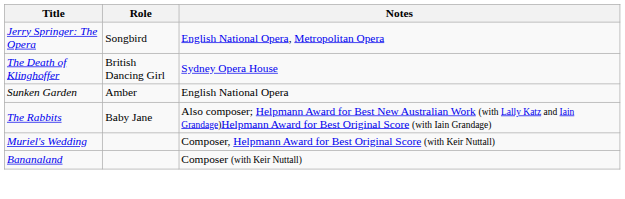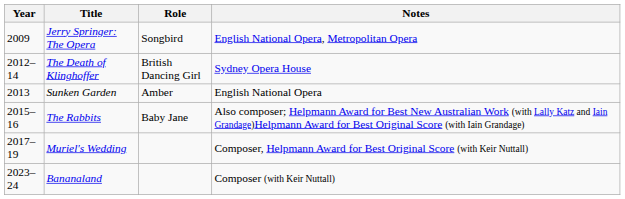 <table class="wikitable sortable">
 <tr>
+<th>Year</th>
 <th>Title</th>
 <th>Role</th>
 <th class="unsortable">Notes</th>
 </tr>
 <tr>
+<td>2009</td>
 <td><em><a href='#'>Jerry Springer: The Opera</a></em></td>
 <td>Songbird</td>
 <td><a href='#'>English National Opera</a>, <a href='#'>Metropolitan Opera</a></td>
 </tr>
 <tr>
+<td>2012–14</td>
 <td><em><a href='#'>The Death of Klinghoffer</a></em></td>
 <td>British Dancing Girl</td>
 <td><a href='#'>Sydney Opera House</a></td>
 </tr>
 <tr>
+<td>2013</td>
 <td><em>Sunken Garden</em></td>
 <td>Amber</td>
 <td>English National Opera</td>
 </tr>
 <tr>
+<td>2015–16</td>
 <td><em><a href='#'>The Rabbits</a></em></td>
 <td>Baby Jane</td>
 <td>Also composer; <a href='#'>Helpmann Award for Best New Australian Work</a> <small>(with <a href='#'>Lally Katz</a> and <a href='#'>Iain Grandage</a>)</small><a href='#'>Helpmann Award for Best Original Score</a> <small>(with Iain Grandage)</small></td>
 </tr>
 <tr>
+<td>2017–19</td>
 <td><em><a href='#'>Muriel's Wedding</a></em></td>
 <td></td>
 <td>Composer, <a href='#'>Helpmann Award for Best Original Score</a> <small>(with Keir Nuttall)</small></td>
 </tr>
 <tr>
+<td>2023–24</td>
 <td><em><a href='#'>Bananaland</a></em></td>
 <td></td>
 <td>Composer <small>(with Keir Nuttall)</small></td>
 </tr>
 </table>
